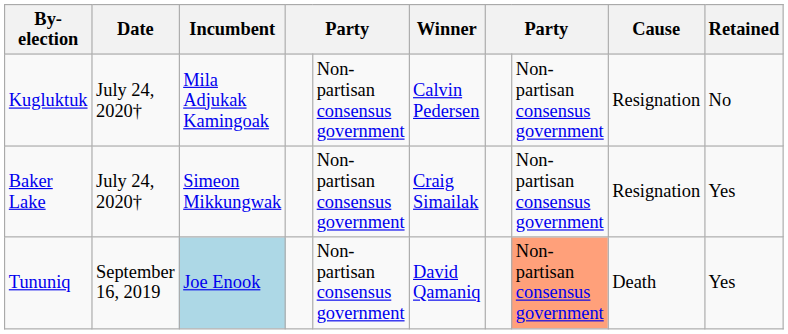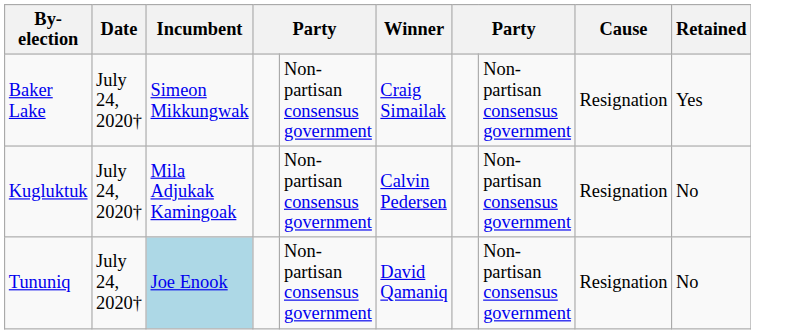 <table class=wikitable style="width:100%">
 <tr>
 <th>By-election</th>
 <th>Date</th>
 <th>Incumbent</th>
 <th colspan=2>Party</th>
 <th>Winner</th>
 <th colspan=2>Party</th>
 <th>Cause</th>
 <th>Retained</th>
+</tr>
+<tr>
+<td><a href='#'>Baker Lake</a></td>
+<td>July 24, 2020†</td>
+<td><a href='#'>Simeon Mikkungwak</a></td>
+<td>    </td>
+<td>Non-partisan <a href='#'>consensus government</a></td>
+<td><a href='#'>Craig Simailak</a></td>
+<td>    </td>
+<td>Non-partisan <a href='#'>consensus government</a></td>
+<td>Resignation</td>
+<td>Yes</td>
 </tr>
 <tr>
 <td><a href='#'>Kugluktuk</a></td>
 <td>July 24, 2020†</td>
 <td><a href='#'>Mila Adjukak Kamingoak</a></td>
 <td>    </td>
 <td>Non-partisan <a href='#'>consensus government</a></td>
 <td><a href='#'>Calvin Pedersen</a></td>
 <td>    </td>
 <td>Non-partisan <a href='#'>consensus government</a></td>
 <td>Resignation</td>
 <td>No</td>
 </tr>
 <tr>
-<td><a href='#'>Baker Lake</a></td>
+<td><a href='#'>Tununiq</a></td>
 <td>July 24, 2020†</td>
-<td><a href='#'>Simeon Mikkungwak</a></td>
-<td>    </td>
-<td>Non-partisan <a href='#'>consensus government</a></td>
-<td><a href='#'>Craig Simailak</a></td>
-<td>    </td>
-<td>Non-partisan <a href='#'>consensus government</a></td>
-<td>Resignation</td>
-<td>Yes</td>
-</tr>
-<tr>
-<td><a href='#'>Tununiq</a></td>
-<td>September 16, 2019</td>
 <td style="background: lightblue;"><a href='#'>Joe Enook</a></td>
 <td>    </td>
 <td>Non-partisan <a href='#'>consensus government</a></td>
 <td><a href='#'>David Qamaniq</a></td>
 <td>    </td>
-<td style="background: lightsalmon;">Non-partisan <a href='#'>consensus government</a></td>
-<td>Death</td>
-<td>Yes</td>
+<td>Non-partisan <a href='#'>consensus government</a></td>
+<td>Resignation</td>
+<td>No</td>
 </tr>
 </table>
